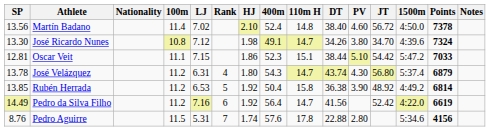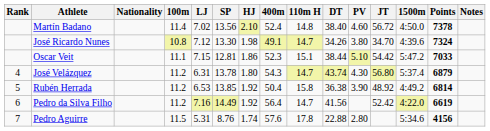 <table class="wikitable sortable" style=" text-align:center;">
 <tr>
-<th>SP</th>
+<th>Rank</th>
 <th>Athlete</th>
 <th>Nationality</th>
 <th>100m</th>
 <th>LJ</th>
-<th>Rank</th>
+<th>SP</th>
 <th>HJ</th>
 <th>400m</th>
 <th>110m H</th>
 <th>DT</th>
 <th>PV</th>
 <th>JT</th>
 <th>1500m</th>
 <th>Points</th>
 <th>Notes</th>
 </tr>
 <tr>
-<td>13.56</td>
+<td></td>
 <td align=left><a href='#'>Martín Badano</a></td>
 <td align=left></td>
 <td>11.4</td>
 <td>7.02</td>
-<td></td>
+<td>13.56</td>
 <td bgcolor=#F2F5A9>2.10</td>
 <td>52.4</td>
 <td>14.8</td>
 <td>38.40</td>
 <td>4.60</td>
 <td>56.72</td>
 <td>4:50.0</td>
 <td><strong>7378</strong></td>
 <td></td>
 </tr>
 <tr>
-<td>13.30</td>
+<td></td>
 <td align=left><a href='#'>José Ricardo Nunes</a></td>
 <td align=left></td>
 <td bgcolor=#F2F5A9>10.8</td>
 <td>7.12</td>
-<td></td>
+<td>13.30</td>
 <td>1.98</td>
 <td bgcolor=#F2F5A9>49.1</td>
 <td bgcolor=#F2F5A9>14.7</td>
 <td>34.26</td>
 <td>3.80</td>
 <td>34.70</td>
 <td>4:39.6</td>
 <td><strong>7324</strong></td>
 <td></td>
 </tr>
 <tr>
-<td>12.81</td>
+<td></td>
 <td align=left><a href='#'>Oscar Veit</a></td>
 <td align=left></td>
 <td>11.1</td>
 <td>7.15</td>
-<td></td>
+<td>12.81</td>
 <td>1.86</td>
 <td>52.3</td>
 <td>15.1</td>
 <td>38.44</td>
 <td bgcolor=#F2F5A9>5.10</td>
 <td>54.42</td>
 <td>5:47.2</td>
 <td><strong>7033</strong></td>
 <td></td>
 </tr>
 <tr>
-<td>13.78</td>
+<td>4</td>
 <td align=left><a href='#'>José Velázquez</a></td>
 <td align=left></td>
 <td>11.2</td>
 <td>6.31</td>
-<td>4</td>
+<td>13.78</td>
 <td>1.80</td>
 <td>54.3</td>
 <td bgcolor=#F2F5A9>14.7</td>
 <td bgcolor=#F2F5A9>43.74</td>
 <td>4.30</td>
 <td bgcolor=#F2F5A9>56.80</td>
 <td>5:37.4</td>
 <td><strong>6879</strong></td>
 <td></td>
 </tr>
 <tr>
-<td>13.85</td>
+<td>5</td>
 <td align=left><a href='#'>Rubén Herrada</a></td>
 <td align=left></td>
 <td>11.2</td>
 <td>6.53</td>
-<td>5</td>
+<td>13.85</td>
 <td>1.92</td>
 <td>50.4</td>
 <td>15.8</td>
 <td>36.38</td>
 <td>3.90</td>
 <td>48.92</td>
 <td>4:49.2</td>
 <td><strong>6814</strong></td>
 <td></td>
 </tr>
 <tr>
-<td bgcolor=#F2F5A9>14.49</td>
+<td>6</td>
 <td align=left><a href='#'>Pedro da Silva Filho</a></td>
 <td align=left></td>
 <td>11.2</td>
 <td bgcolor=#F2F5A9>7.16</td>
-<td>6</td>
+<td bgcolor=#F2F5A9>14.49</td>
 <td>1.92</td>
 <td>56.4</td>
 <td>14.7</td>
 <td>41.56</td>
 <td></td>
 <td>52.42</td>
 <td bgcolor=#F2F5A9>4:22.0</td>
 <td><strong>6619</strong></td>
 <td></td>
 </tr>
 <tr>
-<td>8.76</td>
+<td>7</td>
 <td align=left><a href='#'>Pedro Aguirre</a></td>
 <td align=left></td>
 <td>11.5</td>
 <td>5.31</td>
-<td>7</td>
+<td>8.76</td>
 <td>1.74</td>
 <td>57.6</td>
 <td>17.8</td>
 <td>22.88</td>
 <td>2.80</td>
 <td></td>
 <td>5:34.6</td>
 <td><strong>4156</strong></td>
 <td></td>
 </tr>
 </table>
